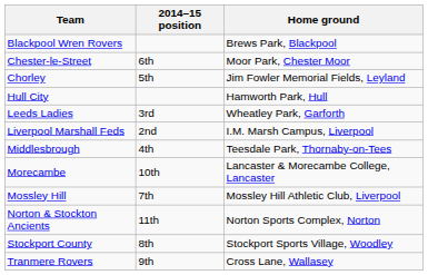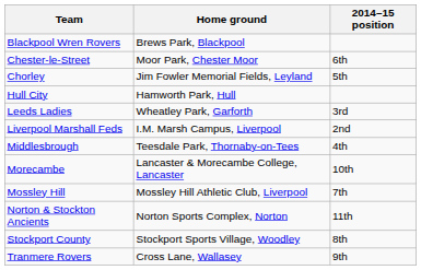 <table class=wikitable>
 <tr>
 <th>Team</th>
+<th>Home ground</th>
 <th>2014–15 position</th>
-<th>Home ground</th>
 </tr>
 <tr>
 <td><a href='#'>Blackpool Wren Rovers</a></td>
+<td>Brews Park, <a href='#'>Blackpool</a></td>
 <td></td>
-<td>Brews Park, <a href='#'>Blackpool</a></td>
 </tr>
 <tr>
 <td><a href='#'>Chester-le-Street</a></td>
+<td>Moor Park, <a href='#'>Chester Moor</a></td>
 <td>6th</td>
-<td>Moor Park, <a href='#'>Chester Moor</a></td>
 </tr>
 <tr>
 <td><a href='#'>Chorley</a></td>
+<td>Jim Fowler Memorial Fields, <a href='#'>Leyland</a></td>
 <td>5th</td>
-<td>Jim Fowler Memorial Fields, <a href='#'>Leyland</a></td>
 </tr>
 <tr>
 <td><a href='#'>Hull City</a></td>
+<td>Hamworth Park, <a href='#'>Hull</a></td>
 <td></td>
-<td>Hamworth Park, <a href='#'>Hull</a></td>
 </tr>
 <tr>
 <td><a href='#'>Leeds Ladies</a></td>
+<td>Wheatley Park, <a href='#'>Garforth</a></td>
 <td>3rd</td>
-<td>Wheatley Park, <a href='#'>Garforth</a></td>
 </tr>
 <tr>
 <td><a href='#'>Liverpool Marshall Feds</a></td>
+<td>I.M. Marsh Campus, <a href='#'>Liverpool</a></td>
 <td>2nd</td>
-<td>I.M. Marsh Campus, <a href='#'>Liverpool</a></td>
 </tr>
 <tr>
 <td><a href='#'>Middlesbrough</a></td>
+<td>Teesdale Park, <a href='#'>Thornaby-on-Tees</a></td>
 <td>4th</td>
-<td>Teesdale Park, <a href='#'>Thornaby-on-Tees</a></td>
 </tr>
 <tr>
 <td><a href='#'>Morecambe</a></td>
+<td>Lancaster & Morecambe College, <a href='#'>Lancaster</a></td>
 <td>10th</td>
-<td>Lancaster & Morecambe College, <a href='#'>Lancaster</a></td>
 </tr>
 <tr>
 <td><a href='#'>Mossley Hill</a></td>
+<td>Mossley Hill Athletic Club, <a href='#'>Liverpool</a></td>
 <td>7th</td>
-<td>Mossley Hill Athletic Club, <a href='#'>Liverpool</a></td>
 </tr>
 <tr>
 <td><a href='#'>Norton & Stockton Ancients</a></td>
+<td>Norton Sports Complex, <a href='#'>Norton</a></td>
 <td>11th</td>
-<td>Norton Sports Complex, <a href='#'>Norton</a></td>
 </tr>
 <tr>
 <td><a href='#'>Stockport County</a></td>
+<td>Stockport Sports Village, <a href='#'>Woodley</a></td>
 <td>8th</td>
-<td>Stockport Sports Village, <a href='#'>Woodley</a></td>
 </tr>
 <tr>
 <td><a href='#'>Tranmere Rovers</a></td>
+<td>Cross Lane, <a href='#'>Wallasey</a></td>
 <td>9th</td>
-<td>Cross Lane, <a href='#'>Wallasey</a></td>
 </tr>
 </table>
